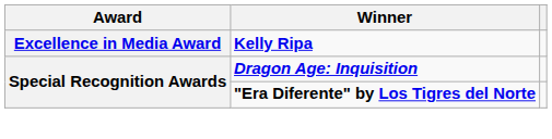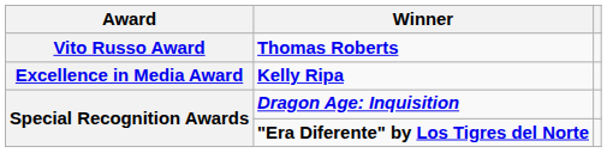 <table class="wikitable sortable">
 <tr>
 <th>Award</th>
 <th>Winner</th>
 <th></th>
+</tr>
+<tr>
+<th scope="row"><a href='#'>Vito Russo Award</a></th>
+<td><strong><a href='#'>Thomas Roberts</a></strong></td>
+<td></td>
 </tr>
 <tr>
 <th scope="row"><a href='#'>Excellence in Media Award</a></th>
 <td><strong><a href='#'>Kelly Ripa</a></strong></td>
 <td></td>
 </tr>
 <tr>
 <th scope="row" rowspan="2">Special Recognition Awards</th>
 <td><strong><em><a href='#'>Dragon Age: Inquisition</a></em></strong></td>
 <td></td>
 </tr>
 <tr>
 <td><strong>"Era Diferente" by <a href='#'>Los Tigres del Norte</a></strong></td>
 <td></td>
 </tr>
 </table>
